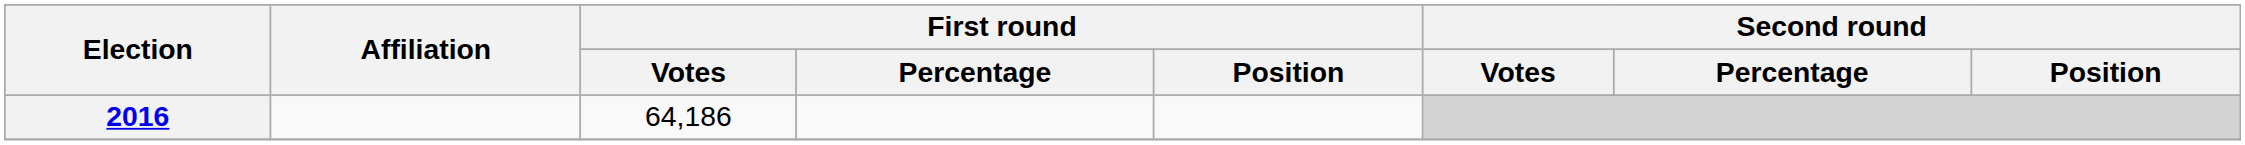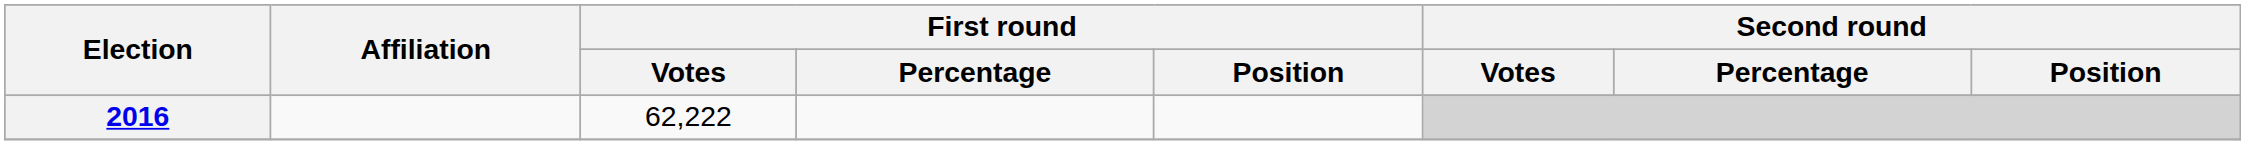 <table class=wikitable width=100%>
 <tr>
 <th rowspan=2>Election</th>
 <th rowspan=2>Affiliation</th>
 <th colspan=3>First round</th>
 <th colspan=3>Second round</th>
 </tr>
 <tr>
 <th>Votes</th>
 <th>Percentage</th>
 <th>Position</th>
 <th>Votes</th>
 <th>Percentage</th>
 <th>Position</th>
 </tr>
 <tr align=center>
 <th><a href='#'>2016</a></th>
 <td></td>
-<td>64,186</td>
+<td>62,222</td>
 <td></td>
 <td></td>
 <td bgcolor=lightgrey colspan=3></td>
 </tr>
 <tr>
 </tr>
 </table>
